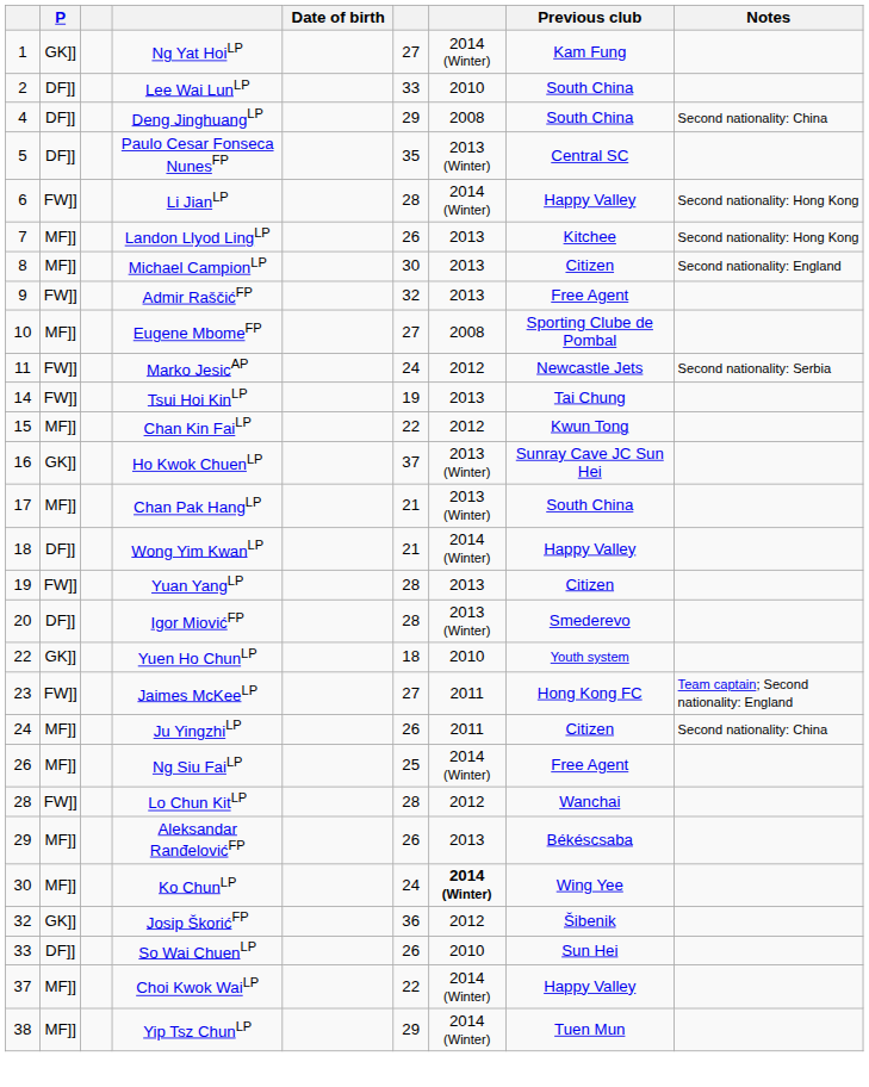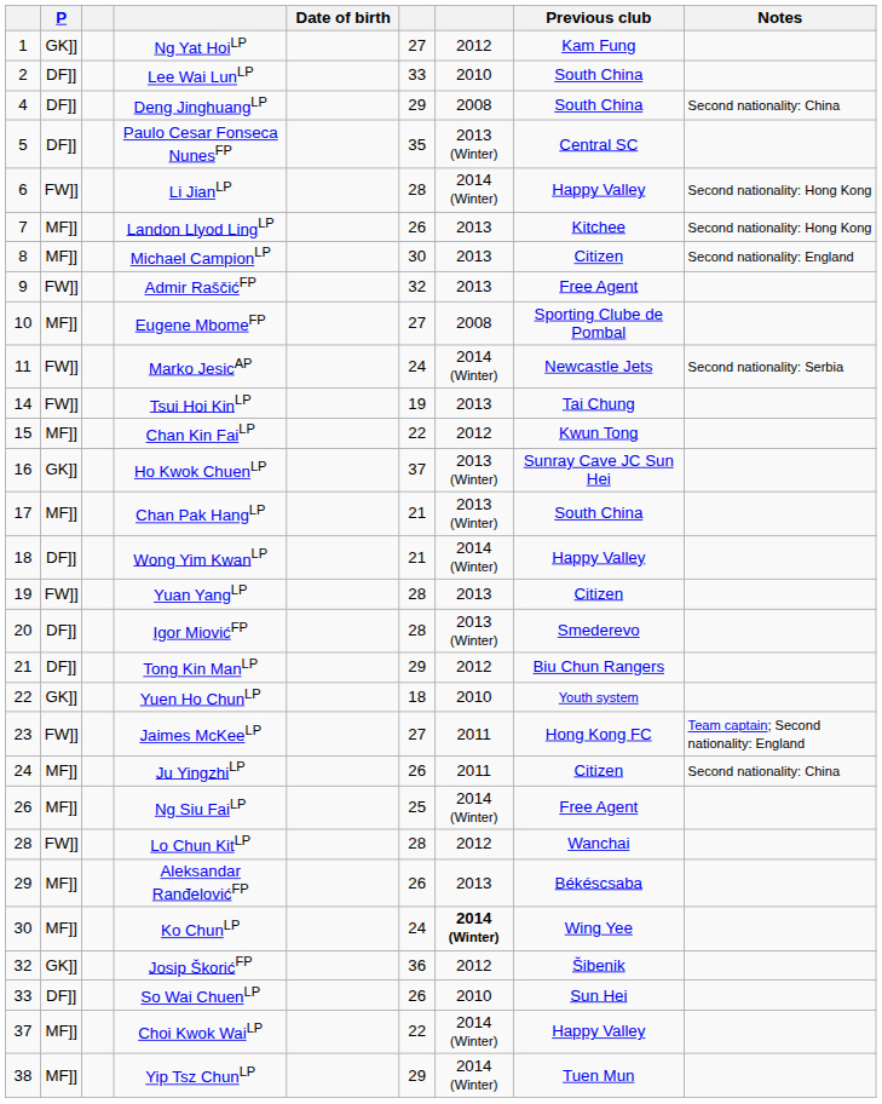 <table class="wikitable sortable" style="text-align: center;">
 <tr>
 <th width=30></th>
 <th width=30><a href='#'>P</a></th>
 <th width=30></th>
 <th width=180></th>
 <th width=120>Date of birth</th>
 <th width=30></th>
 <th width=75></th>
 <th width=180>Previous club</th>
 <th width=210>Notes</th>
 </tr>
 <tr>
 <td>1</td>
 <td [[>GK]]</td>
 <td></td>
 <td><a href='#'>Ng Yat Hoi</a><sup>LP</sup></td>
 <td></td>
 <td>27</td>
-<td>2014 <small>(Winter)</small></td>
+<td>2012</td>
 <td> <a href='#'>Kam Fung</a></td>
 <td></td>
 </tr>
 <tr>
 <td>2</td>
 <td [[>DF]]</td>
 <td></td>
 <td><a href='#'>Lee Wai Lun</a><sup>LP</sup></td>
 <td></td>
 <td>33</td>
 <td>2010</td>
 <td> <a href='#'>South China</a></td>
 <td></td>
 </tr>
 <tr>
 <td>4</td>
 <td [[>DF]]</td>
 <td></td>
 <td><a href='#'>Deng Jinghuang</a><sup>LP</sup></td>
 <td></td>
 <td>29</td>
 <td>2008</td>
 <td> <a href='#'>South China</a></td>
 <td align=left><small>Second nationality: China</small></td>
 </tr>
 <tr>
 <td>5</td>
 <td [[>DF]]</td>
 <td></td>
 <td><a href='#'>Paulo Cesar Fonseca Nunes</a><sup>FP</sup></td>
 <td></td>
 <td>35</td>
 <td>2013 <small>(Winter)</small></td>
 <td> <a href='#'>Central SC</a></td>
 <td></td>
 </tr>
 <tr>
 <td>6</td>
 <td [[>FW]]</td>
 <td></td>
 <td><a href='#'>Li Jian</a><sup>LP</sup></td>
 <td></td>
 <td>28</td>
 <td>2014 <small>(Winter)</small></td>
 <td> <a href='#'>Happy Valley</a></td>
 <td align=left><small>Second nationality: Hong Kong</small></td>
 </tr>
 <tr>
 <td>7</td>
 <td [[>MF]]</td>
 <td></td>
 <td><a href='#'>Landon Llyod Ling</a><sup>LP</sup></td>
 <td></td>
 <td>26</td>
 <td>2013</td>
 <td> <a href='#'>Kitchee</a></td>
 <td align=left><small>Second nationality: Hong Kong</small></td>
 </tr>
 <tr>
 <td>8</td>
 <td [[>MF]]</td>
 <td></td>
 <td><a href='#'>Michael Campion</a><sup>LP</sup></td>
 <td></td>
 <td>30</td>
 <td>2013</td>
 <td> <a href='#'>Citizen</a></td>
 <td align=left><small>Second nationality: England</small></td>
 </tr>
 <tr>
 <td>9</td>
 <td [[>FW]]</td>
 <td></td>
 <td><a href='#'>Admir Raščić</a><sup>FP</sup></td>
 <td></td>
 <td>32</td>
 <td>2013</td>
 <td><a href='#'>Free Agent</a></td>
 <td></td>
 </tr>
 <tr>
 <td>10</td>
 <td [[>MF]]</td>
 <td></td>
 <td><a href='#'>Eugene Mbome</a><sup>FP</sup></td>
 <td></td>
 <td>27</td>
 <td>2008</td>
 <td> <a href='#'>Sporting Clube de Pombal</a></td>
 <td></td>
 </tr>
 <tr>
 <td>11</td>
 <td [[>FW]]</td>
 <td></td>
 <td><a href='#'>Marko Jesic</a><sup>AP</sup></td>
 <td></td>
 <td>24</td>
-<td>2012</td>
+<td>2014 <small>(Winter)</small></td>
 <td> <a href='#'>Newcastle Jets</a></td>
 <td align=left><small>Second nationality: Serbia</small></td>
 </tr>
 <tr>
 <td>14</td>
 <td [[>FW]]</td>
 <td></td>
 <td><a href='#'>Tsui Hoi Kin</a><sup>LP</sup></td>
 <td></td>
 <td>19</td>
 <td>2013</td>
 <td> <a href='#'>Tai Chung</a></td>
 <td></td>
 </tr>
 <tr>
 <td>15</td>
 <td [[>MF]]</td>
 <td></td>
 <td><a href='#'>Chan Kin Fai</a><sup>LP</sup></td>
 <td></td>
 <td>22</td>
 <td>2012</td>
 <td> <a href='#'>Kwun Tong</a></td>
 <td></td>
 </tr>
 <tr>
 <td>16</td>
 <td [[>GK]]</td>
 <td></td>
 <td><a href='#'>Ho Kwok Chuen</a><sup>LP</sup></td>
 <td></td>
 <td>37</td>
 <td>2013 <small>(Winter)</small></td>
 <td> <a href='#'>Sunray Cave JC Sun Hei</a></td>
 <td></td>
 </tr>
 <tr>
 <td>17</td>
 <td [[>MF]]</td>
 <td></td>
 <td><a href='#'>Chan Pak Hang</a><sup>LP</sup></td>
 <td></td>
 <td>21</td>
 <td>2013 <small>(Winter)</small></td>
 <td> <a href='#'>South China</a></td>
 <td></td>
 </tr>
 <tr>
 <td>18</td>
 <td [[>DF]]</td>
 <td></td>
 <td><a href='#'>Wong Yim Kwan</a><sup>LP</sup></td>
 <td></td>
 <td>21</td>
 <td>2014 <small>(Winter)</small></td>
 <td> <a href='#'>Happy Valley</a></td>
 <td></td>
 </tr>
 <tr>
 <td>19</td>
 <td [[>FW]]</td>
 <td></td>
 <td><a href='#'>Yuan Yang</a><sup>LP</sup></td>
 <td></td>
 <td>28</td>
 <td>2013</td>
 <td> <a href='#'>Citizen</a></td>
 <td></td>
 </tr>
 <tr>
 <td>20</td>
 <td [[>DF]]</td>
 <td></td>
 <td><a href='#'>Igor Miović</a><sup>FP</sup></td>
 <td></td>
 <td>28</td>
 <td>2013 <small>(Winter)</small></td>
 <td> <a href='#'>Smederevo</a></td>
+<td></td>
+</tr>
+<tr>
+<td>21</td>
+<td [[>DF]]</td>
+<td></td>
+<td><a href='#'>Tong Kin Man</a><sup>LP</sup></td>
+<td></td>
+<td>29</td>
+<td>2012</td>
+<td> <a href='#'>Biu Chun Rangers</a></td>
 <td></td>
 </tr>
 <tr>
 <td>22</td>
 <td [[>GK]]</td>
 <td></td>
 <td><a href='#'>Yuen Ho Chun</a><sup>LP</sup></td>
 <td></td>
 <td>18</td>
 <td>2010</td>
 <td><small><a href='#'>Youth system</a></small></td>
 <td></td>
 </tr>
 <tr>
 <td>23</td>
 <td [[>FW]]</td>
 <td></td>
 <td><a href='#'>Jaimes McKee</a><sup>LP</sup></td>
 <td></td>
 <td>27</td>
 <td>2011</td>
 <td> <a href='#'>Hong Kong FC</a></td>
 <td align=left><small><a href='#'>Team captain</a>; Second nationality: England</small></td>
 </tr>
 <tr>
 <td>24</td>
 <td [[>MF]]</td>
 <td></td>
 <td><a href='#'>Ju Yingzhi</a><sup>LP</sup></td>
 <td></td>
 <td>26</td>
 <td>2011</td>
 <td> <a href='#'>Citizen</a></td>
 <td align=left><small>Second nationality: China</small></td>
 </tr>
 <tr>
 <td>26</td>
 <td [[>MF]]</td>
 <td></td>
 <td><a href='#'>Ng Siu Fai</a><sup>LP</sup></td>
 <td></td>
 <td>25</td>
 <td>2014 <small>(Winter)</small></td>
 <td><a href='#'>Free Agent</a></td>
 <td></td>
 </tr>
 <tr>
 <td>28</td>
 <td [[>FW]]</td>
 <td></td>
 <td><a href='#'>Lo Chun Kit</a><sup>LP</sup></td>
 <td></td>
 <td>28</td>
 <td>2012</td>
 <td> <a href='#'>Wanchai</a></td>
 <td></td>
 </tr>
 <tr>
 <td>29</td>
 <td [[>MF]]</td>
 <td></td>
 <td><a href='#'>Aleksandar Ranđelović</a><sup>FP</sup></td>
 <td></td>
 <td>26</td>
 <td>2013</td>
 <td> <a href='#'>Békéscsaba</a></td>
 <td></td>
 </tr>
 <tr>
 <td>30</td>
 <td [[>MF]]</td>
 <td></td>
 <td><a href='#'>Ko Chun</a><sup>LP</sup></td>
 <td></td>
 <td>24</td>
 <td><strong>2014 <small>(Winter)</small></strong></td>
 <td> <a href='#'>Wing Yee</a></td>
 <td></td>
 </tr>
 <tr>
 <td>32</td>
 <td [[>GK]]</td>
 <td></td>
 <td><a href='#'>Josip Škorić</a><sup>FP</sup></td>
 <td></td>
 <td>36</td>
 <td>2012</td>
 <td> <a href='#'>Šibenik</a></td>
 <td></td>
 </tr>
 <tr>
 <td>33</td>
 <td [[>DF]]</td>
 <td></td>
 <td><a href='#'>So Wai Chuen</a><sup>LP</sup></td>
 <td></td>
 <td>26</td>
 <td>2010</td>
 <td> <a href='#'>Sun Hei</a></td>
 <td></td>
 </tr>
 <tr>
 <td>37</td>
 <td [[>MF]]</td>
 <td></td>
 <td><a href='#'>Choi Kwok Wai</a><sup>LP</sup></td>
 <td></td>
 <td>22</td>
 <td>2014 <small>(Winter)</small></td>
 <td> <a href='#'>Happy Valley</a></td>
 <td></td>
 </tr>
 <tr>
 <td>38</td>
 <td [[>MF]]</td>
 <td></td>
 <td><a href='#'>Yip Tsz Chun</a><sup>LP</sup></td>
 <td></td>
 <td>29</td>
 <td>2014 <small>(Winter)</small></td>
 <td> <a href='#'>Tuen Mun</a></td>
 <td><br></td>
 </tr>
 </table>
